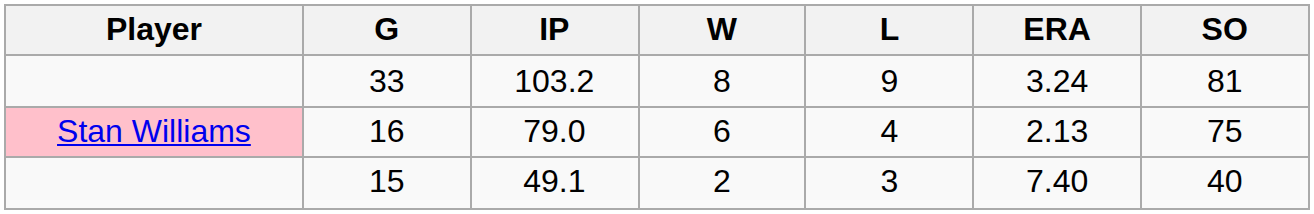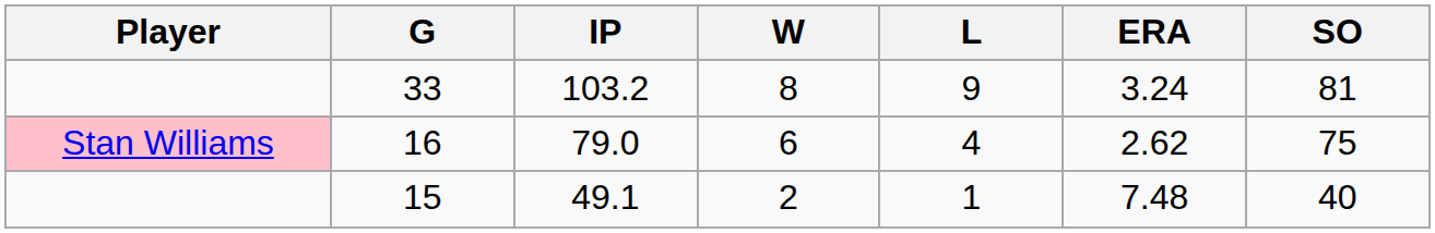 <table class="wikitable sortable">
 <tr>
 <th bgcolor="#DDDDFF" width="16%">Player</th>
 <th bgcolor="#DDDDFF" width="9%">G</th>
 <th bgcolor="#DDDDFF" width="9%">IP</th>
 <th bgcolor="#DDDDFF" width="9%">W</th>
 <th bgcolor="#DDDDFF" width="9%">L</th>
 <th bgcolor="#DDDDFF" width="9%">ERA</th>
 <th bgcolor="#DDDDFF" width="9%">SO</th>
 </tr>
 <tr align="center">
 <td></td>
 <td>33</td>
 <td>103.2</td>
 <td>8</td>
 <td>9</td>
 <td>3.24</td>
 <td>81</td>
 </tr>
 <tr align="center">
 <td style="background: pink;"><a href='#'>Stan Williams</a></td>
 <td>16</td>
 <td>79.0</td>
 <td>6</td>
 <td>4</td>
-<td>2.13</td>
+<td>2.62</td>
 <td>75</td>
 </tr>
 <tr align="center">
 <td></td>
 <td>15</td>
 <td>49.1</td>
 <td>2</td>
-<td>3</td>
-<td>7.40</td>
+<td>1</td>
+<td>7.48</td>
 <td>40</td>
 </tr>
 </table>
